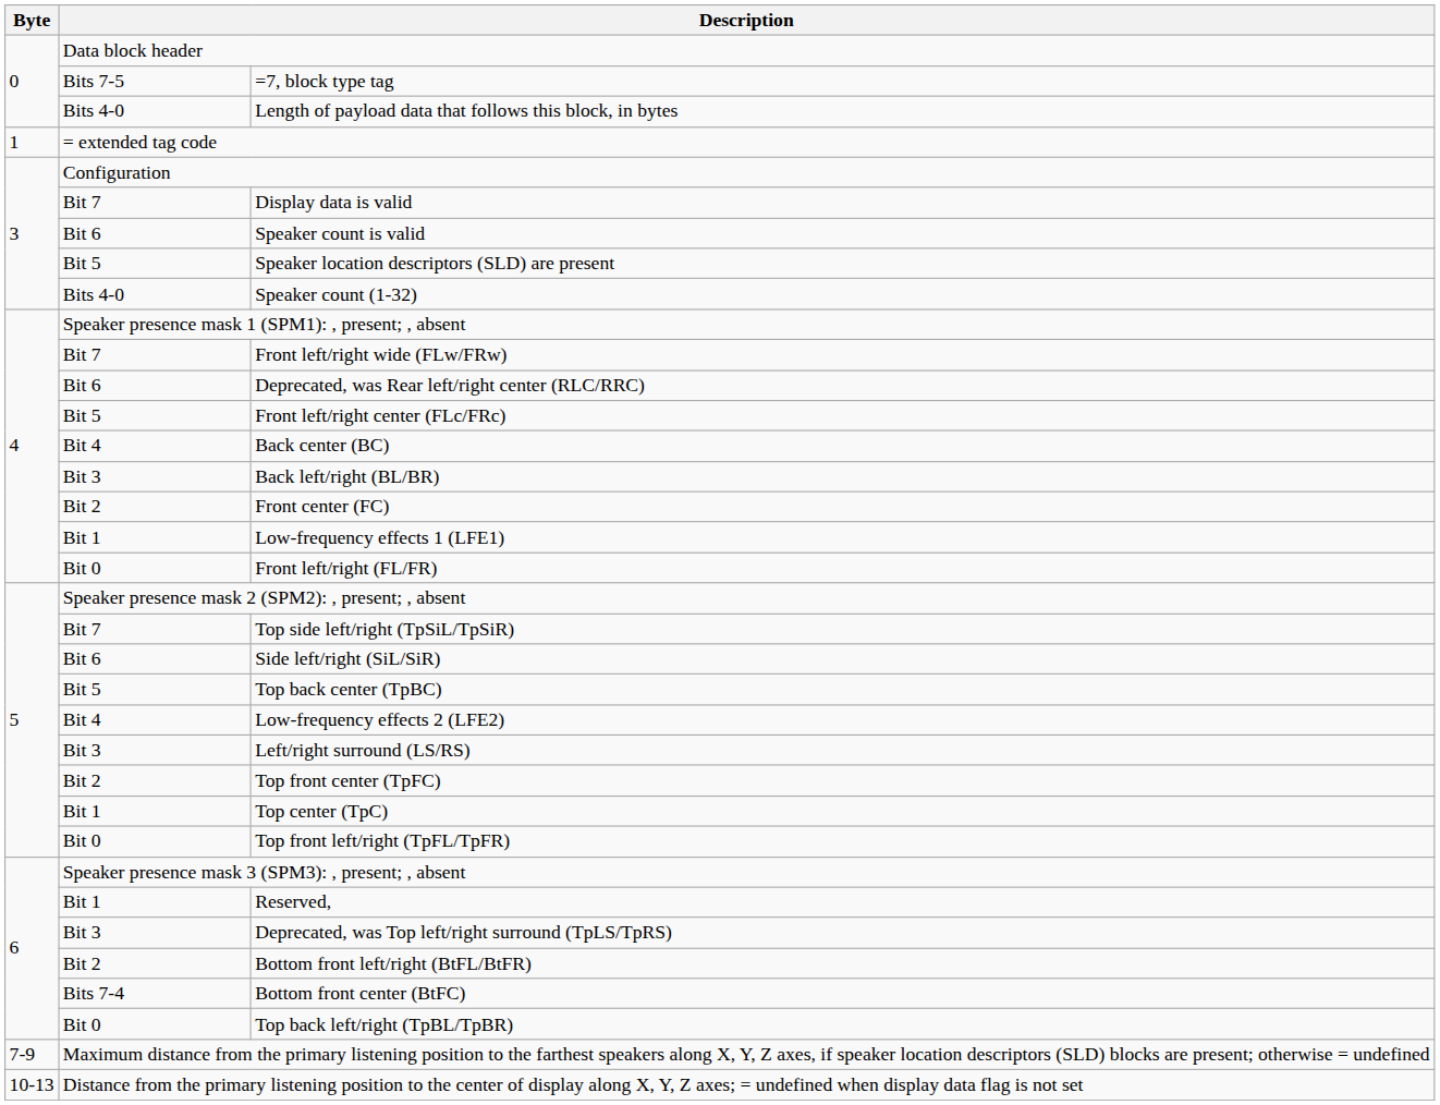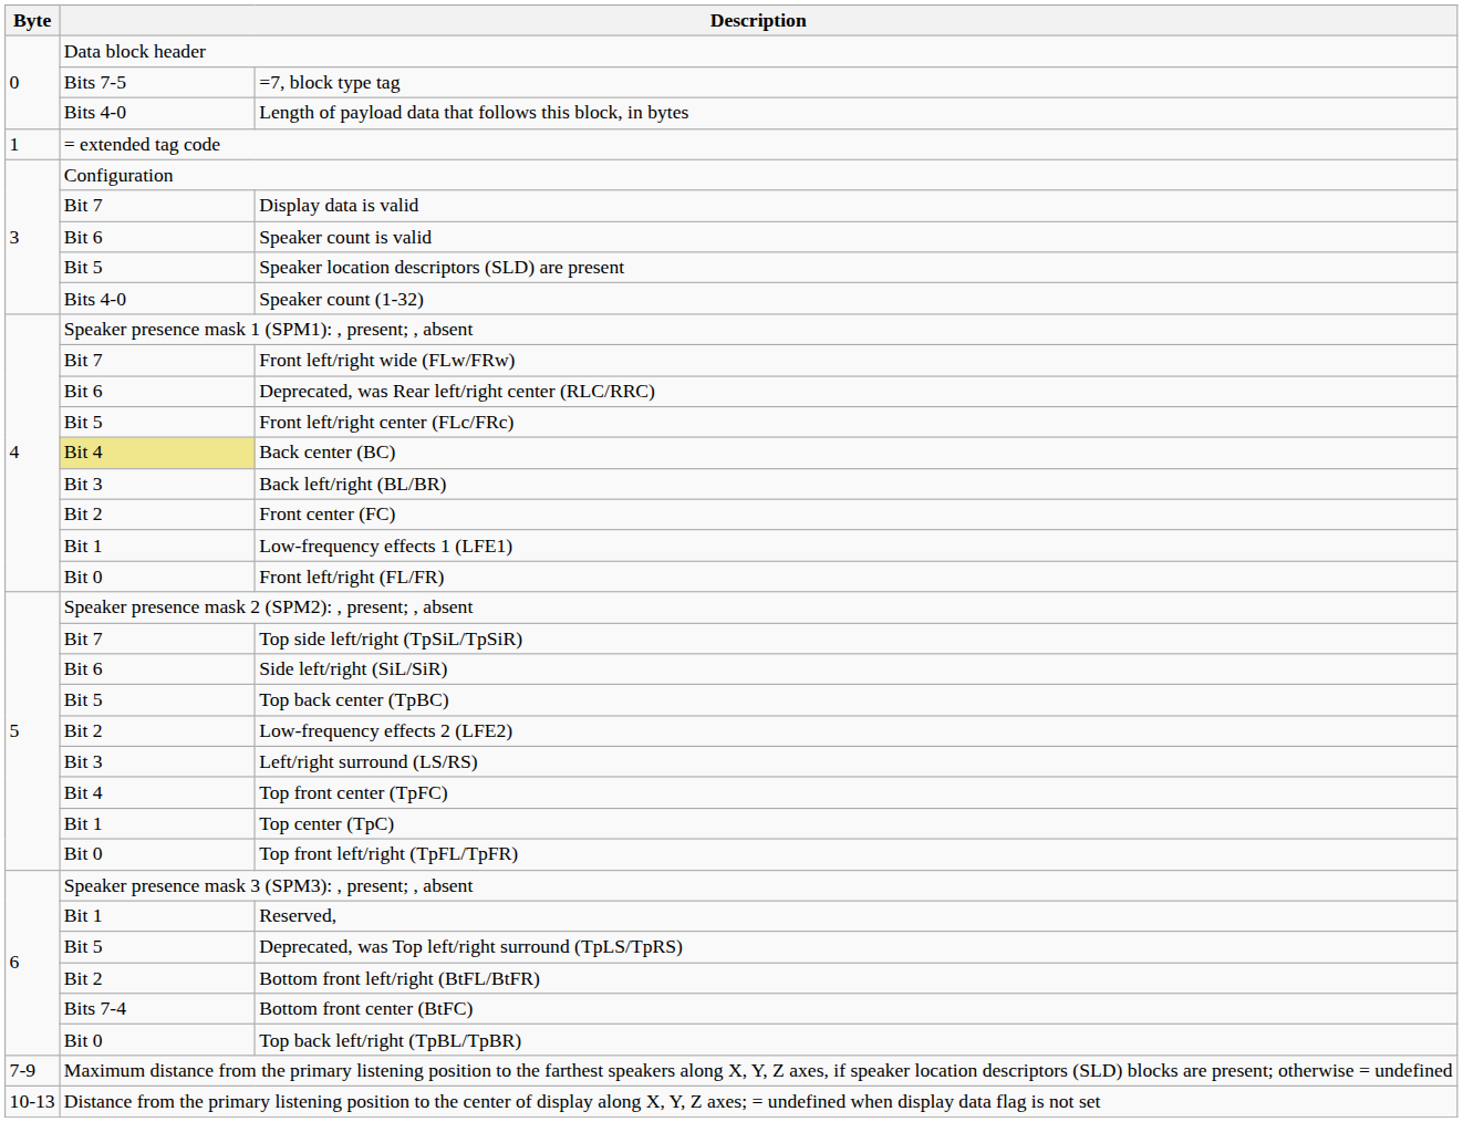 <table class="wikitable">
 <tr>
 <th>Byte</th>
 <th colspan=2>Description</th>
 </tr>
 <tr>
 <td rowspan=3>0</td>
 <td colspan=2>Data block header</td>
 </tr>
 <tr>
 <td>Bits 7-5</td>
 <td>=7, block type tag</td>
 </tr>
 <tr>
 <td>Bits 4-0</td>
 <td>Length of payload data that follows this block, in bytes</td>
 </tr>
 <tr>
 <td>1</td>
 <td colspan=2> = extended tag code</td>
 </tr>
 <tr>
 <td rowspan=5>3</td>
 <td colspan=2>Configuration</td>
 </tr>
 <tr>
 <td>Bit 7</td>
 <td>Display data is valid</td>
 </tr>
 <tr>
 <td>Bit 6</td>
 <td>Speaker count is valid</td>
 </tr>
 <tr>
 <td>Bit 5</td>
 <td>Speaker location descriptors (SLD) are present</td>
 </tr>
 <tr>
 <td>Bits 4-0</td>
 <td>Speaker count (1-32)</td>
 </tr>
 <tr>
 <td rowspan=9>4</td>
 <td colspan=2>Speaker presence mask 1 (SPM1): , present; , absent</td>
 </tr>
 <tr>
 <td>Bit 7</td>
 <td>Front left/right wide (FLw/FRw)</td>
 </tr>
 <tr>
 <td>Bit 6</td>
 <td>Deprecated, was Rear left/right center (RLC/RRC)</td>
 </tr>
 <tr>
 <td>Bit 5</td>
 <td>Front left/right center (FLc/FRc)</td>
 </tr>
 <tr>
-<td>Bit 4</td>
+<td style="background: khaki;">Bit 4</td>
 <td>Back center (BC)</td>
 </tr>
 <tr>
 <td>Bit 3</td>
 <td>Back left/right (BL/BR)</td>
 </tr>
 <tr>
 <td>Bit 2</td>
 <td>Front center (FC)</td>
 </tr>
 <tr>
 <td>Bit 1</td>
 <td>Low-frequency effects 1 (LFE1)</td>
 </tr>
 <tr>
 <td>Bit 0</td>
 <td>Front left/right (FL/FR)</td>
 </tr>
 <tr>
 <td rowspan=9>5</td>
 <td colspan=2>Speaker presence mask 2 (SPM2): , present; , absent</td>
 </tr>
 <tr>
 <td>Bit 7</td>
 <td>Top side left/right (TpSiL/TpSiR)</td>
 </tr>
 <tr>
 <td>Bit 6</td>
 <td>Side left/right (SiL/SiR)</td>
 </tr>
 <tr>
 <td>Bit 5</td>
 <td>Top back center (TpBC)</td>
 </tr>
 <tr>
-<td>Bit 4</td>
+<td>Bit 2</td>
 <td>Low-frequency effects 2 (LFE2)</td>
 </tr>
 <tr>
 <td>Bit 3</td>
 <td>Left/right surround (LS/RS)</td>
 </tr>
 <tr>
-<td>Bit 2</td>
+<td>Bit 4</td>
 <td>Top front center (TpFC)</td>
 </tr>
 <tr>
 <td>Bit 1</td>
 <td>Top center (TpC)</td>
 </tr>
 <tr>
 <td>Bit 0</td>
 <td>Top front left/right (TpFL/TpFR)</td>
 </tr>
 <tr>
 <td rowspan=6>6</td>
 <td colspan=2>Speaker presence mask 3 (SPM3): , present; , absent</td>
 </tr>
 <tr>
 <td>Bit 1</td>
 <td>Reserved, </td>
 </tr>
 <tr>
-<td>Bit 3</td>
+<td>Bit 5</td>
 <td>Deprecated, was Top left/right surround (TpLS/TpRS)</td>
 </tr>
 <tr>
 <td>Bit 2</td>
 <td>Bottom front left/right (BtFL/BtFR)</td>
 </tr>
 <tr>
 <td>Bits 7-4</td>
 <td>Bottom front center (BtFC)</td>
 </tr>
 <tr>
 <td>Bit 0</td>
 <td>Top back left/right (TpBL/TpBR)</td>
 </tr>
 <tr>
 <td>7-9</td>
 <td colspan=2>Maximum distance from the primary listening position to the farthest speakers along X, Y, Z axes, if speaker location descriptors (SLD) blocks are present; otherwise  = undefined</td>
 </tr>
 <tr>
 <td>10-13</td>
 <td colspan=2>Distance from the primary listening position to the center of display along X, Y, Z axes;   = undefined when display data flag is not set</td>
 </tr>
 <tr>
 </tr>
 </table>
